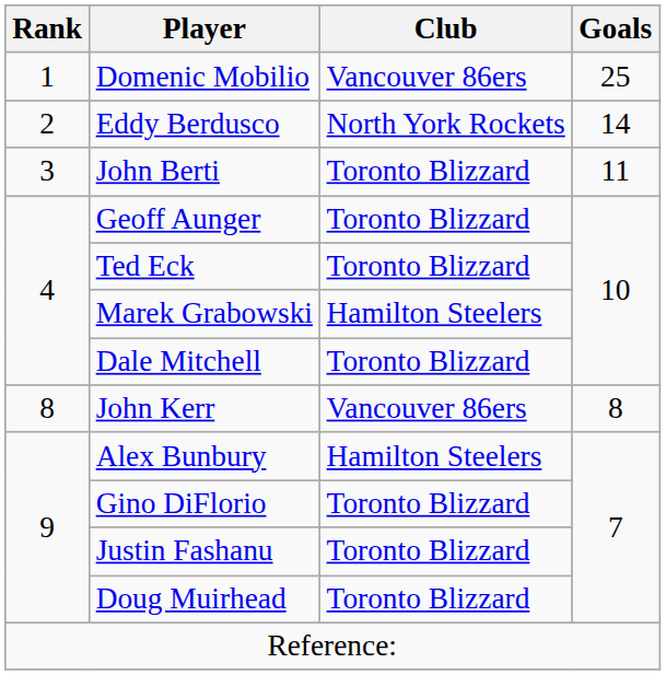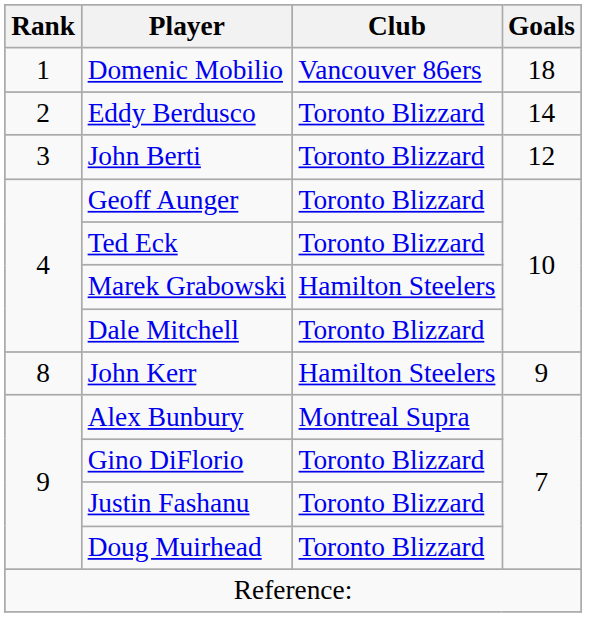 <table class="wikitable">
 <tr>
 <th>Rank</th>
 <th>Player</th>
 <th>Club</th>
 <th>Goals</th>
 </tr>
 <tr>
 <td rowspan="1" align=center>1</td>
 <td> <a href='#'>Domenic Mobilio</a></td>
 <td><a href='#'>Vancouver 86ers</a></td>
-<td align=center>25</td>
+<td align=center>18</td>
 </tr>
 <tr>
 <td rowspan="1" align=center>2</td>
 <td> <a href='#'>Eddy Berdusco</a></td>
-<td><a href='#'>North York Rockets</a></td>
+<td><a href='#'>Toronto Blizzard</a></td>
 <td align=center>14</td>
 </tr>
 <tr>
 <td rowspan="1" align=center>3</td>
 <td> <a href='#'>John Berti</a></td>
 <td><a href='#'>Toronto Blizzard</a></td>
-<td align=center>11</td>
+<td align=center>12</td>
 </tr>
 <tr>
 <td rowspan="4" align=center>4</td>
 <td> <a href='#'>Geoff Aunger</a></td>
 <td><a href='#'>Toronto Blizzard</a></td>
 <td rowspan="4" align=center>10</td>
 </tr>
 <tr>
 <td> <a href='#'>Ted Eck</a></td>
 <td><a href='#'>Toronto Blizzard</a></td>
 </tr>
 <tr>
 <td> <a href='#'>Marek Grabowski</a></td>
 <td><a href='#'>Hamilton Steelers</a></td>
 </tr>
 <tr>
 <td> <a href='#'>Dale Mitchell</a></td>
 <td><a href='#'>Toronto Blizzard</a></td>
 </tr>
 <tr>
 <td rowspan="1" align=center>8</td>
 <td> <a href='#'>John Kerr</a></td>
-<td><a href='#'>Vancouver 86ers</a></td>
-<td align=center>8</td>
+<td><a href='#'>Hamilton Steelers</a></td>
+<td align=center>9</td>
 </tr>
 <tr>
 <td rowspan="4" align=center>9</td>
 <td> <a href='#'>Alex Bunbury</a></td>
-<td><a href='#'>Hamilton Steelers</a></td>
+<td><a href='#'>Montreal Supra</a></td>
 <td rowspan="4" align=center>7</td>
 </tr>
 <tr>
 <td> <a href='#'>Gino DiFlorio</a></td>
 <td><a href='#'>Toronto Blizzard</a></td>
 </tr>
 <tr>
 <td> <a href='#'>Justin Fashanu</a></td>
 <td><a href='#'>Toronto Blizzard</a></td>
 </tr>
 <tr>
 <td> <a href='#'>Doug Muirhead</a></td>
 <td><a href='#'>Toronto Blizzard</a></td>
 </tr>
 <tr>
 <td colspan=4 align=center>Reference:</td>
 </tr>
 </table>
